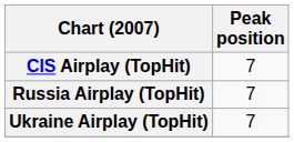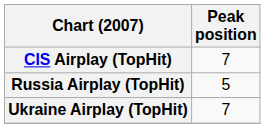 <table class="wikitable sortable plainrowheaders" style="text-align:center">
 <tr>
 <th scope="col">Chart (2007)</th>
 <th scope="col">Peak<br>position</th>
 </tr>
 <tr>
 <th scope="row"><a href='#'>CIS</a> Airplay (TopHit)</th>
 <td>7</td>
 </tr>
 <tr>
 <th scope="row">Russia Airplay (TopHit)</th>
-<td>7</td>
+<td>5</td>
 </tr>
 <tr>
 <th scope="row">Ukraine Airplay (TopHit)</th>
 <td>7</td>
 </tr>
 <tr>
 </tr>
 </table>
